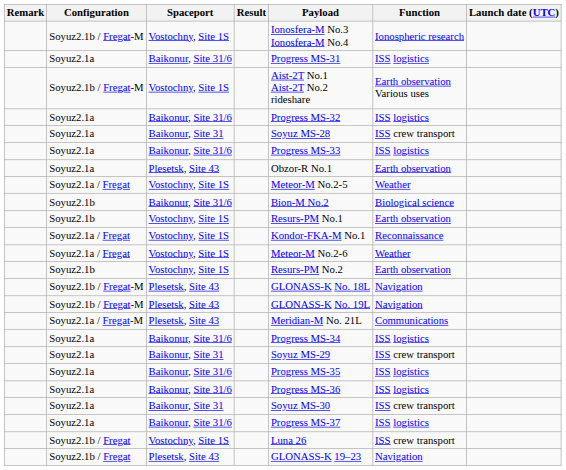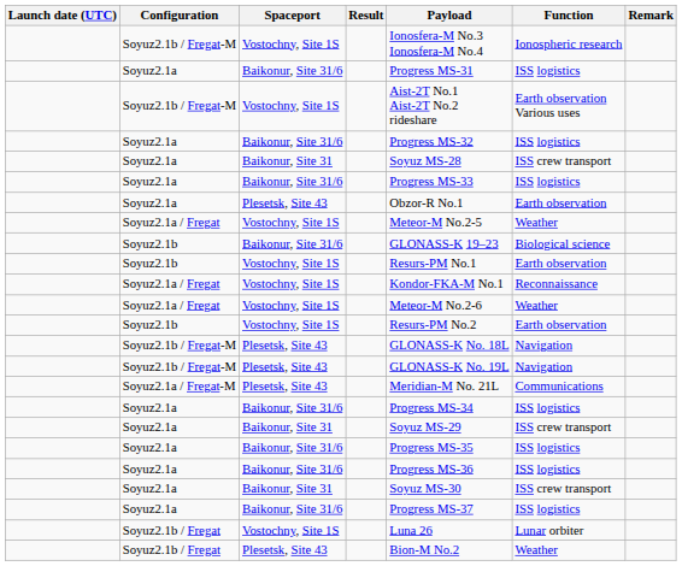 <table class="wikitable sortable">
 <tr>
-<th>Remark</th>
+<th>Launch date (<a href='#'>UTC</a>)</th>
 <th>Configuration</th>
 <th>Spaceport</th>
 <th>Result</th>
 <th>Payload</th>
 <th>Function</th>
-<th>Launch date (<a href='#'>UTC</a>)</th>
+<th>Remark</th>
 </tr>
 <tr>
 <td></td>
 <td>Soyuz2.1b / <a href='#'>Fregat</a>-M</td>
 <td><a href='#'>Vostochny</a>, <a href='#'>Site 1S</a></td>
 <td></td>
 <td><a href='#'>Ionosfera-M</a> No.3<br><a href='#'>Ionosfera-M</a> No.4</td>
 <td><a href='#'>Ionospheric research</a></td>
 <td></td>
 </tr>
 <tr>
 <td></td>
 <td>Soyuz2.1a</td>
 <td><a href='#'>Baikonur</a>, <a href='#'>Site 31/6</a></td>
 <td></td>
 <td><a href='#'>Progress MS-31</a></td>
 <td><a href='#'>ISS</a> <a href='#'>logistics</a></td>
 <td></td>
 </tr>
 <tr>
 <td></td>
 <td>Soyuz2.1b / <a href='#'>Fregat</a>-M</td>
 <td><a href='#'>Vostochny</a>, <a href='#'>Site 1S</a></td>
 <td></td>
 <td><a href='#'>Aist-2T</a> No.1<br><a href='#'>Aist-2T</a> No.2<br>rideshare</td>
 <td><a href='#'>Earth observation</a><br>Various uses</td>
 <td></td>
 </tr>
 <tr>
 <td></td>
 <td>Soyuz2.1a</td>
 <td><a href='#'>Baikonur</a>, <a href='#'>Site 31/6</a></td>
 <td></td>
 <td><a href='#'>Progress MS-32</a></td>
 <td><a href='#'>ISS</a> <a href='#'>logistics</a></td>
 <td></td>
 </tr>
 <tr>
 <td></td>
 <td>Soyuz2.1a</td>
 <td><a href='#'>Baikonur</a>, <a href='#'>Site 31</a></td>
 <td></td>
 <td><a href='#'>Soyuz MS-28</a></td>
 <td><a href='#'>ISS</a> crew transport</td>
 <td></td>
 </tr>
 <tr>
 <td></td>
 <td>Soyuz2.1a</td>
 <td><a href='#'>Baikonur</a>, <a href='#'>Site 31/6</a></td>
 <td></td>
 <td><a href='#'>Progress MS-33</a></td>
 <td><a href='#'>ISS</a> <a href='#'>logistics</a></td>
 <td></td>
 </tr>
 <tr>
 <td></td>
 <td>Soyuz2.1a</td>
 <td><a href='#'>Plesetsk</a>, <a href='#'>Site 43</a></td>
 <td></td>
 <td>Obzor-R No.1</td>
 <td><a href='#'>Earth observation</a></td>
 <td></td>
 </tr>
 <tr>
 <td></td>
 <td>Soyuz2.1a / <a href='#'>Fregat</a></td>
 <td><a href='#'>Vostochny</a>, <a href='#'>Site 1S</a></td>
 <td></td>
 <td><a href='#'>Meteor-M</a> No.2-5</td>
 <td><a href='#'>Weather</a></td>
 <td></td>
 </tr>
 <tr>
 <td></td>
 <td>Soyuz2.1b</td>
 <td><a href='#'>Baikonur</a>, <a href='#'>Site 31/6</a></td>
 <td></td>
-<td><a href='#'>Bion-M No.2</a></td>
+<td><a href='#'>GLONASS-K</a> <a href='#'>19–23</a></td>
 <td><a href='#'>Biological science</a></td>
 <td></td>
 </tr>
 <tr>
 <td></td>
 <td>Soyuz2.1b</td>
 <td><a href='#'>Vostochny</a>, <a href='#'>Site 1S</a></td>
 <td></td>
 <td><a href='#'>Resurs-PM</a> No.1</td>
 <td><a href='#'>Earth observation</a></td>
 <td></td>
 </tr>
 <tr>
 <td></td>
 <td>Soyuz2.1a / <a href='#'>Fregat</a></td>
 <td><a href='#'>Vostochny</a>, <a href='#'>Site 1S</a></td>
 <td></td>
 <td><a href='#'>Kondor-FKA-M</a> No.1</td>
 <td><a href='#'>Reconnaissance</a></td>
 <td></td>
 </tr>
 <tr>
 <td></td>
 <td>Soyuz2.1a / <a href='#'>Fregat</a></td>
 <td><a href='#'>Vostochny</a>, <a href='#'>Site 1S</a></td>
 <td></td>
 <td><a href='#'>Meteor-M</a> No.2-6</td>
 <td><a href='#'>Weather</a></td>
 <td></td>
 </tr>
 <tr>
 <td></td>
 <td>Soyuz2.1b</td>
 <td><a href='#'>Vostochny</a>, <a href='#'>Site 1S</a></td>
 <td></td>
 <td><a href='#'>Resurs-PM</a> No.2</td>
 <td><a href='#'>Earth observation</a></td>
 <td></td>
 </tr>
 <tr>
 <td></td>
 <td>Soyuz2.1b / <a href='#'>Fregat</a>-M</td>
 <td><a href='#'>Plesetsk</a>, <a href='#'>Site 43</a></td>
 <td></td>
 <td><a href='#'>GLONASS-K</a> <a href='#'>No. 18L</a></td>
 <td><a href='#'>Navigation</a></td>
 <td></td>
 </tr>
 <tr>
 <td></td>
 <td>Soyuz2.1b / <a href='#'>Fregat</a>-M</td>
 <td><a href='#'>Plesetsk</a>, <a href='#'>Site 43</a></td>
 <td></td>
 <td><a href='#'>GLONASS-K</a> <a href='#'>No. 19L</a></td>
 <td><a href='#'>Navigation</a></td>
 <td></td>
 </tr>
 <tr>
 <td></td>
 <td>Soyuz2.1a / <a href='#'>Fregat</a>-M</td>
 <td><a href='#'>Plesetsk</a>, <a href='#'>Site 43</a></td>
 <td></td>
 <td><a href='#'>Meridian-M</a> No. 21L</td>
 <td><a href='#'>Communications</a></td>
 <td></td>
 </tr>
 <tr>
 <td></td>
 <td>Soyuz2.1a</td>
 <td><a href='#'>Baikonur</a>, <a href='#'>Site 31/6</a></td>
 <td></td>
 <td><a href='#'>Progress MS-34</a></td>
 <td><a href='#'>ISS</a> <a href='#'>logistics</a></td>
 <td></td>
 </tr>
 <tr>
 <td></td>
 <td>Soyuz2.1a</td>
 <td><a href='#'>Baikonur</a>, <a href='#'>Site 31</a></td>
 <td></td>
 <td><a href='#'>Soyuz MS-29</a></td>
 <td><a href='#'>ISS</a> crew transport</td>
 <td></td>
 </tr>
 <tr>
 <td></td>
 <td>Soyuz2.1a</td>
 <td><a href='#'>Baikonur</a>, <a href='#'>Site 31/6</a></td>
 <td></td>
 <td><a href='#'>Progress MS-35</a></td>
 <td><a href='#'>ISS</a> <a href='#'>logistics</a></td>
 <td></td>
 </tr>
 <tr>
 <td></td>
 <td>Soyuz2.1a</td>
 <td><a href='#'>Baikonur</a>, <a href='#'>Site 31/6</a></td>
 <td></td>
 <td><a href='#'>Progress MS-36</a></td>
 <td><a href='#'>ISS</a> <a href='#'>logistics</a></td>
 <td></td>
 </tr>
 <tr>
 <td></td>
 <td>Soyuz2.1a</td>
 <td><a href='#'>Baikonur</a>, <a href='#'>Site 31</a></td>
 <td></td>
 <td><a href='#'>Soyuz MS-30</a></td>
 <td><a href='#'>ISS</a> crew transport</td>
 <td></td>
 </tr>
 <tr>
 <td></td>
 <td>Soyuz2.1a</td>
 <td><a href='#'>Baikonur</a>, <a href='#'>Site 31/6</a></td>
 <td></td>
 <td><a href='#'>Progress MS-37</a></td>
 <td><a href='#'>ISS</a> <a href='#'>logistics</a></td>
 <td></td>
 </tr>
 <tr>
 <td></td>
 <td>Soyuz2.1b / <a href='#'>Fregat</a></td>
 <td><a href='#'>Vostochny</a>, <a href='#'>Site 1S</a></td>
 <td></td>
 <td><a href='#'>Luna 26</a></td>
-<td><a href='#'>ISS</a> crew transport</td>
+<td><a href='#'>Lunar</a> orbiter</td>
 <td></td>
 </tr>
 <tr>
 <td></td>
 <td>Soyuz2.1b / <a href='#'>Fregat</a></td>
 <td><a href='#'>Plesetsk</a>, <a href='#'>Site 43</a></td>
 <td></td>
-<td><a href='#'>GLONASS-K</a> <a href='#'>19–23</a></td>
-<td><a href='#'>Navigation</a></td>
+<td><a href='#'>Bion-M No.2</a></td>
+<td><a href='#'>Weather</a></td>
 <td></td>
 </tr>
 </table>
